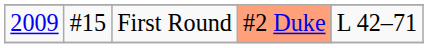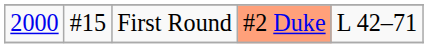 <table class="wikitable" style="text-align:center">
 <tr>
 </tr>
 <tr>
-<td rowspan=1><a href='#'>2009</a></td>
+<td rowspan=1><a href='#'>2000</a></td>
 <td>#15</td>
 <td>First Round</td>
 <td style="background: lightsalmon;">#2 <a href='#'>Duke</a></td>
 <td>L 42–71</td>
 </tr>
 <tr style="text-align:center;">
 </tr>
 </table>
